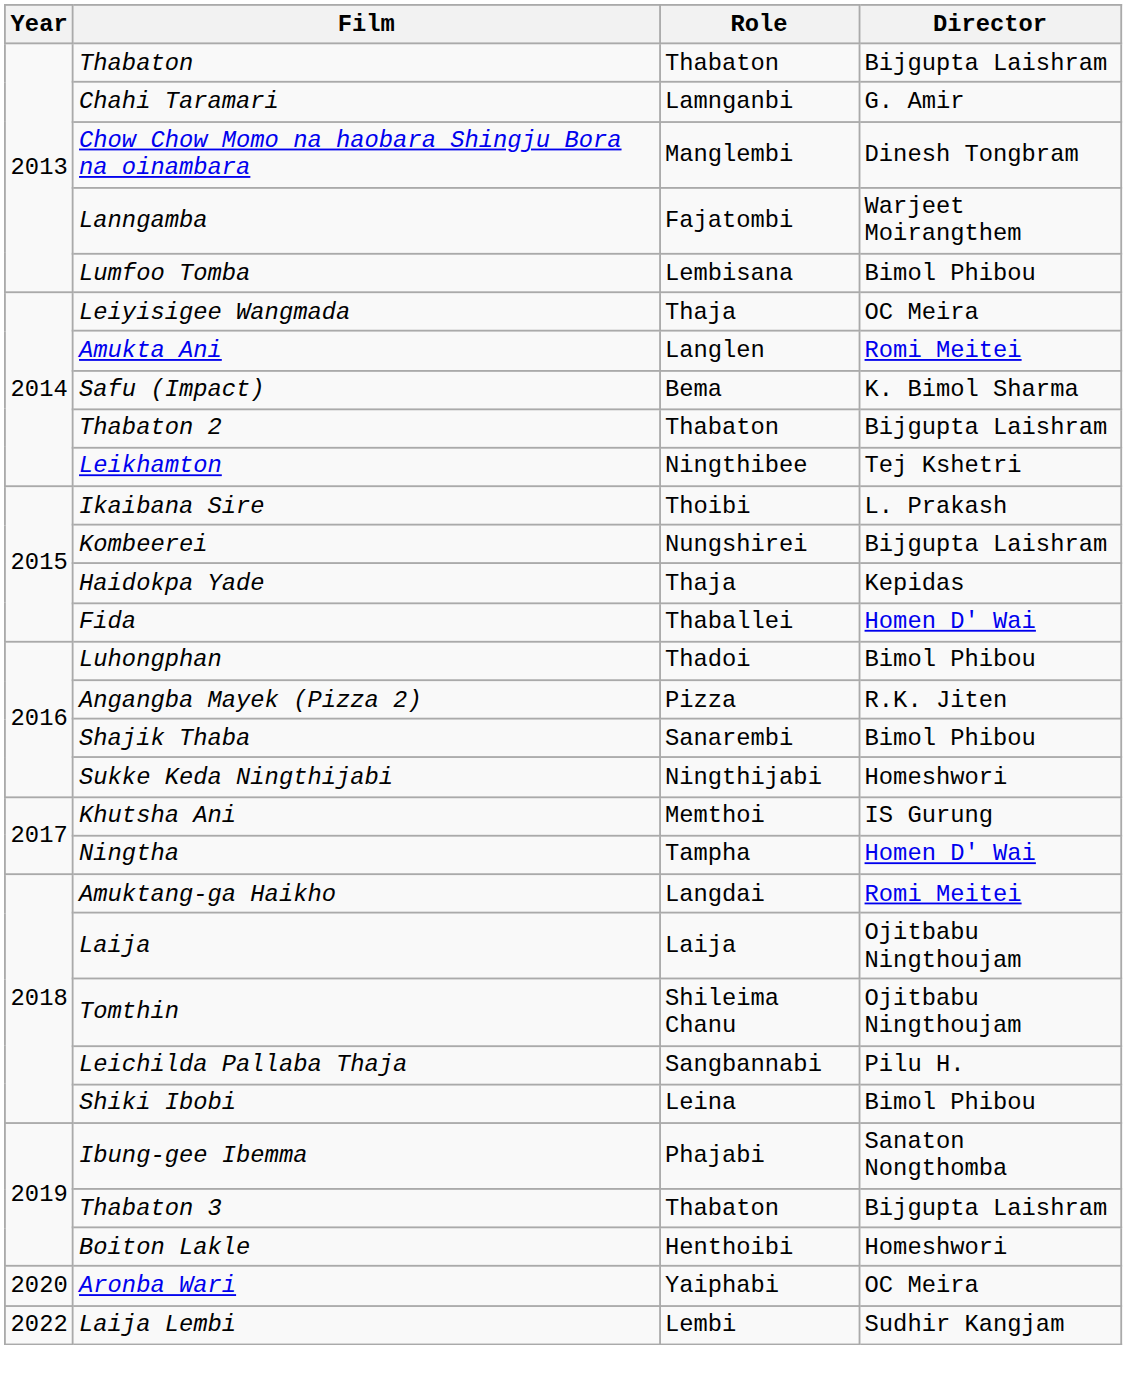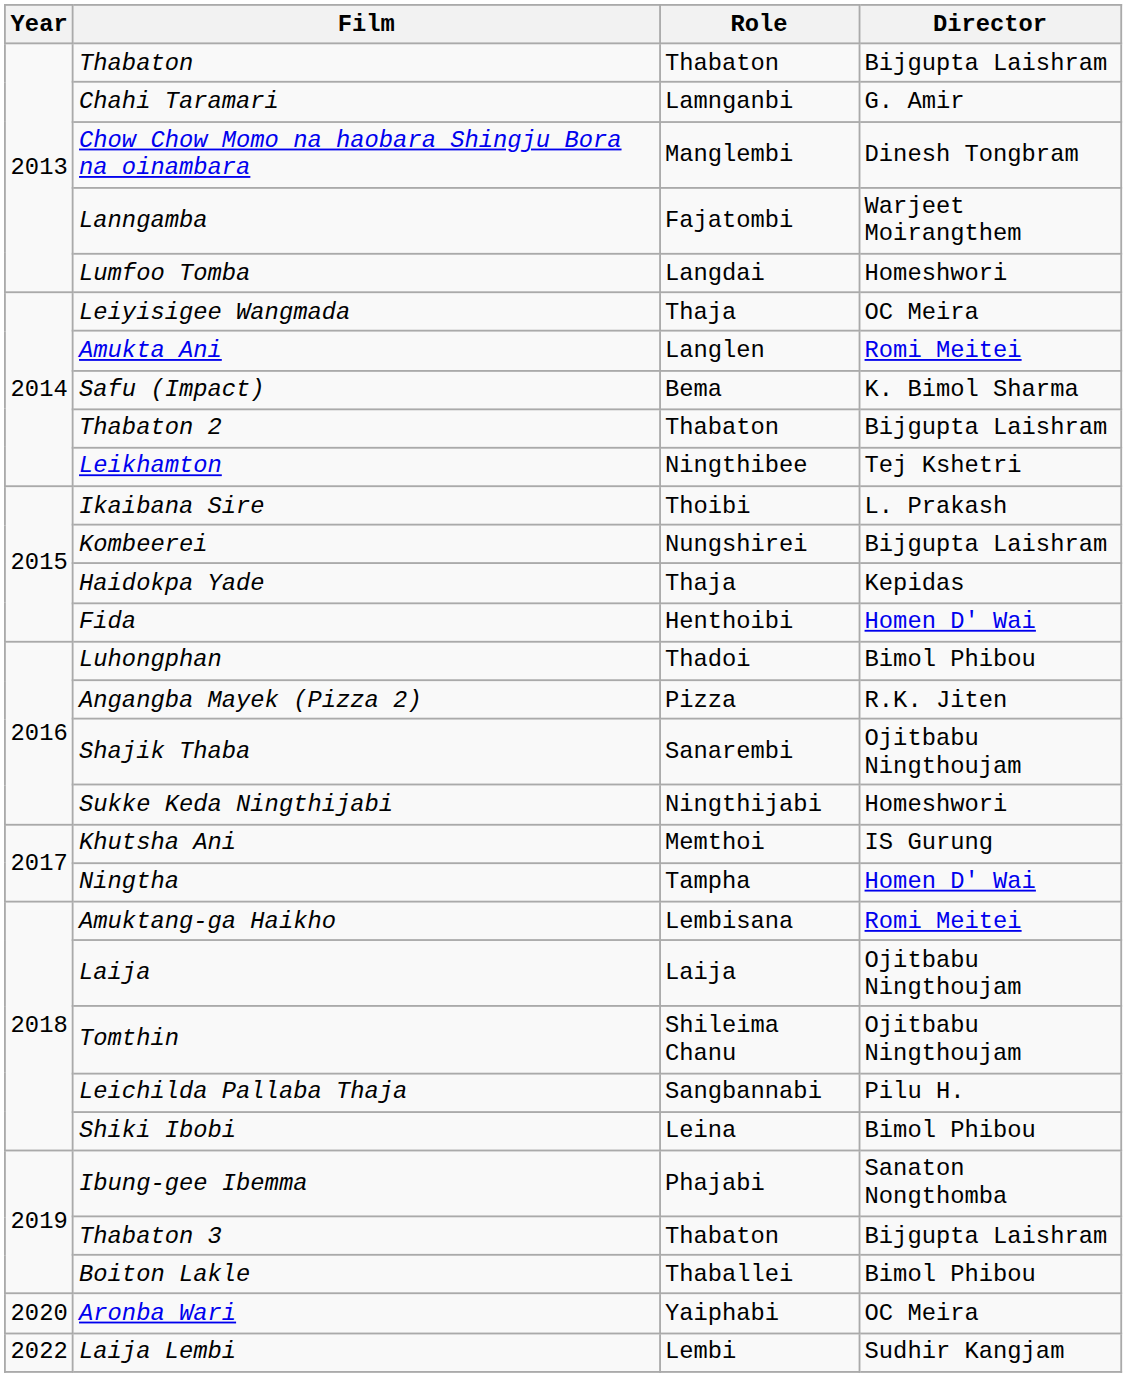 <table class="wikitable sortable">
 <tr>
 <th>Year</th>
 <th>Film</th>
 <th>Role</th>
 <th>Director</th>
 </tr>
 <tr>
 <td rowspan="5">2013</td>
 <td><em>Thabaton</em></td>
 <td>Thabaton</td>
 <td>Bijgupta Laishram</td>
 </tr>
 <tr>
 <td><em>Chahi Taramari</em></td>
 <td>Lamnganbi</td>
 <td>G. Amir</td>
 </tr>
 <tr>
 <td><em><a href='#'>Chow Chow Momo na haobara Shingju Bora na oinambara</a></em></td>
 <td>Manglembi</td>
 <td>Dinesh Tongbram</td>
 </tr>
 <tr>
 <td><em>Lanngamba</em></td>
 <td>Fajatombi</td>
 <td>Warjeet Moirangthem</td>
 </tr>
 <tr>
 <td><em>Lumfoo Tomba</em></td>
-<td>Lembisana</td>
-<td>Bimol Phibou</td>
+<td>Langdai</td>
+<td>Homeshwori</td>
 </tr>
 <tr>
 <td rowspan="5">2014</td>
 <td><em>Leiyisigee Wangmada</em></td>
 <td>Thaja</td>
 <td>OC Meira</td>
 </tr>
 <tr>
 <td><em><a href='#'>Amukta Ani</a></em></td>
 <td>Langlen</td>
 <td><a href='#'>Romi Meitei</a></td>
 </tr>
 <tr>
 <td><em>Safu (Impact)</em></td>
 <td>Bema</td>
 <td>K. Bimol Sharma</td>
 </tr>
 <tr>
 <td><em>Thabaton 2</em></td>
 <td>Thabaton</td>
 <td>Bijgupta Laishram</td>
 </tr>
 <tr>
 <td><em><a href='#'>Leikhamton</a></em></td>
 <td>Ningthibee</td>
 <td>Tej Kshetri</td>
 </tr>
 <tr>
 <td rowspan="4">2015</td>
 <td><em>Ikaibana Sire</em></td>
 <td>Thoibi</td>
 <td>L. Prakash</td>
 </tr>
 <tr>
 <td><em>Kombeerei</em></td>
 <td>Nungshirei</td>
 <td>Bijgupta Laishram</td>
 </tr>
 <tr>
 <td><em>Haidokpa Yade</em></td>
 <td>Thaja</td>
 <td>Kepidas</td>
 </tr>
 <tr>
 <td><em>Fida</em></td>
-<td>Thaballei</td>
+<td>Henthoibi</td>
 <td><a href='#'>Homen D' Wai</a></td>
 </tr>
 <tr>
 <td rowspan="4">2016</td>
 <td><em>Luhongphan</em></td>
 <td>Thadoi</td>
 <td>Bimol Phibou</td>
 </tr>
 <tr>
 <td><em>Angangba Mayek (Pizza 2)</em></td>
 <td>Pizza</td>
 <td>R.K. Jiten</td>
 </tr>
 <tr>
 <td><em>Shajik Thaba</em></td>
 <td>Sanarembi</td>
-<td>Bimol Phibou</td>
+<td>Ojitbabu Ningthoujam</td>
 </tr>
 <tr>
 <td><em>Sukke Keda Ningthijabi</em></td>
 <td>Ningthijabi</td>
 <td>Homeshwori</td>
 </tr>
 <tr>
 <td rowspan="2">2017</td>
 <td><em>Khutsha Ani</em></td>
 <td>Memthoi</td>
 <td>IS Gurung</td>
 </tr>
 <tr>
 <td><em>Ningtha</em></td>
 <td>Tampha</td>
 <td><a href='#'>Homen D' Wai</a></td>
 </tr>
 <tr>
 <td rowspan="5">2018</td>
 <td><em>Amuktang-ga Haikho</em></td>
-<td>Langdai</td>
+<td>Lembisana</td>
 <td><a href='#'>Romi Meitei</a></td>
 </tr>
 <tr>
 <td><em>Laija</em></td>
 <td>Laija</td>
 <td>Ojitbabu Ningthoujam</td>
 </tr>
 <tr>
 <td><em>Tomthin</em></td>
 <td>Shileima Chanu</td>
 <td>Ojitbabu Ningthoujam</td>
 </tr>
 <tr>
 <td><em>Leichilda Pallaba Thaja</em></td>
 <td>Sangbannabi</td>
 <td>Pilu H.</td>
 </tr>
 <tr>
 <td><em>Shiki Ibobi</em></td>
 <td>Leina</td>
 <td>Bimol Phibou</td>
 </tr>
 <tr>
 <td rowspan="3">2019</td>
 <td><em>Ibung-gee Ibemma</em></td>
 <td>Phajabi</td>
 <td>Sanaton Nongthomba</td>
 </tr>
 <tr>
 <td><em>Thabaton 3</em></td>
 <td>Thabaton</td>
 <td>Bijgupta Laishram</td>
 </tr>
 <tr>
 <td><em>Boiton Lakle</em></td>
-<td>Henthoibi</td>
-<td>Homeshwori</td>
+<td>Thaballei</td>
+<td>Bimol Phibou</td>
 </tr>
 <tr>
 <td>2020</td>
 <td><em><a href='#'>Aronba Wari</a></em></td>
 <td>Yaiphabi</td>
 <td>OC Meira</td>
 </tr>
 <tr>
 <td>2022</td>
 <td><em>Laija Lembi</em></td>
 <td>Lembi</td>
 <td>Sudhir Kangjam</td>
 </tr>
 </table>
